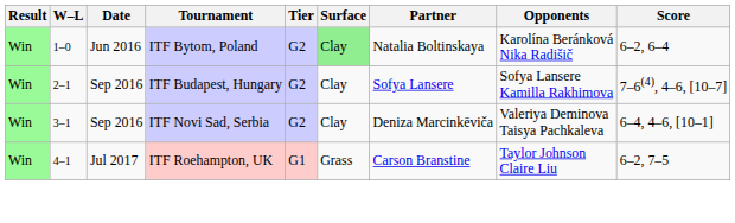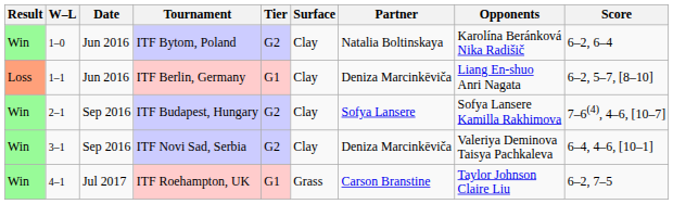 <table class="sortable wikitable">
 <tr>
 <th>Result</th>
 <th class=unsortable>W–L</th>
 <th>Date</th>
 <th>Tournament</th>
 <th>Tier</th>
 <th>Surface</th>
 <th>Partner</th>
 <th>Opponents</th>
 <th class=unsortable>Score</th>
 </tr>
 <tr>
 <td bgcolor=#98fb98>Win</td>
 <td><small>1–0</small></td>
 <td>Jun 2016</td>
 <td bgcolor=#ccccff>ITF Bytom, Poland</td>
 <td bgcolor=#ccccff>G2</td>
-<td style="background: lightgreen;">Clay</td>
+<td>Clay</td>
 <td> Natalia Boltinskaya</td>
 <td> Karolína Beránková <br>  <a href='#'>Nika Radišič</a></td>
 <td>6–2, 6–4</td>
+</tr>
+<tr>
+<td bgcolor=#ffa07a>Loss</td>
+<td><small>1–1</small></td>
+<td>Jun 2016</td>
+<td bgcolor=#ffcccc>ITF Berlin, Germany</td>
+<td bgcolor=#ffcccc>G1</td>
+<td>Clay</td>
+<td> Deniza Marcinkēviča</td>
+<td> <a href='#'>Liang En-shuo</a> <br>  Anri Nagata</td>
+<td>6–2, 5–7, [8–10]</td>
 </tr>
 <tr>
 <td bgcolor=#98fb98>Win</td>
 <td><small>2–1</small></td>
 <td>Sep 2016</td>
 <td bgcolor=#ccccff>ITF Budapest, Hungary</td>
 <td bgcolor=#ccccff>G2</td>
 <td>Clay</td>
 <td> <a href='#'>Sofya Lansere</a></td>
 <td> Sofya Lansere <br>  <a href='#'>Kamilla Rakhimova</a></td>
 <td>7–6<sup>(4)</sup>, 4–6, [10–7]</td>
 </tr>
 <tr>
 <td bgcolor=#98fb98>Win</td>
 <td><small>3–1</small></td>
 <td>Sep 2016</td>
 <td bgcolor=#ccccff>ITF Novi Sad, Serbia</td>
 <td bgcolor=#ccccff>G2</td>
 <td>Clay</td>
 <td> Deniza Marcinkēviča</td>
 <td> Valeriya Deminova <br>  Taisya Pachkaleva</td>
 <td>6–4, 4–6, [10–1]</td>
 </tr>
 <tr>
 <td bgcolor=#98fb98>Win</td>
 <td><small>4–1</small></td>
 <td>Jul 2017</td>
 <td bgcolor=#ffcccc>ITF Roehampton, UK</td>
 <td bgcolor=#ffcccc>G1</td>
 <td>Grass</td>
 <td> <a href='#'>Carson Branstine</a></td>
 <td> <a href='#'>Taylor Johnson</a> <br>  <a href='#'>Claire Liu</a></td>
 <td>6–2, 7–5</td>
 </tr>
 </table>
